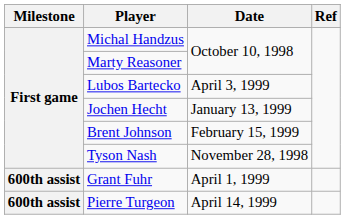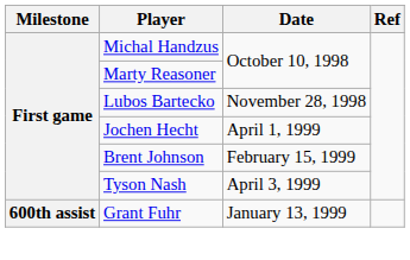 <table class="wikitable">
 <tr>
 <th scope="col">Milestone</th>
 <th scope="col">Player</th>
 <th scope="col">Date</th>
 <th scope="col">Ref</th>
 </tr>
 <tr>
 <th rowspan=6>First game</th>
 <td><a href='#'>Michal Handzus</a></td>
 <td rowspan=2>October 10, 1998</td>
 <td rowspan=6></td>
 </tr>
 <tr>
 <td><a href='#'>Marty Reasoner</a></td>
 </tr>
 <tr>
 <td><a href='#'>Lubos Bartecko</a></td>
-<td>April 3, 1999</td>
+<td>November 28, 1998</td>
 </tr>
 <tr>
 <td><a href='#'>Jochen Hecht</a></td>
-<td>January 13, 1999</td>
+<td>April 1, 1999</td>
 </tr>
 <tr>
 <td><a href='#'>Brent Johnson</a></td>
 <td>February 15, 1999</td>
 </tr>
 <tr>
 <td><a href='#'>Tyson Nash</a></td>
-<td>November 28, 1998</td>
+<td>April 3, 1999</td>
 </tr>
 <tr>
 <th>600th assist</th>
 <td><a href='#'>Grant Fuhr</a></td>
-<td>April 1, 1999</td>
-<td></td>
-</tr>
-<tr>
-<th>600th assist</th>
-<td><a href='#'>Pierre Turgeon</a></td>
-<td>April 14, 1999</td>
+<td>January 13, 1999</td>
 <td></td>
 </tr>
 </table>
